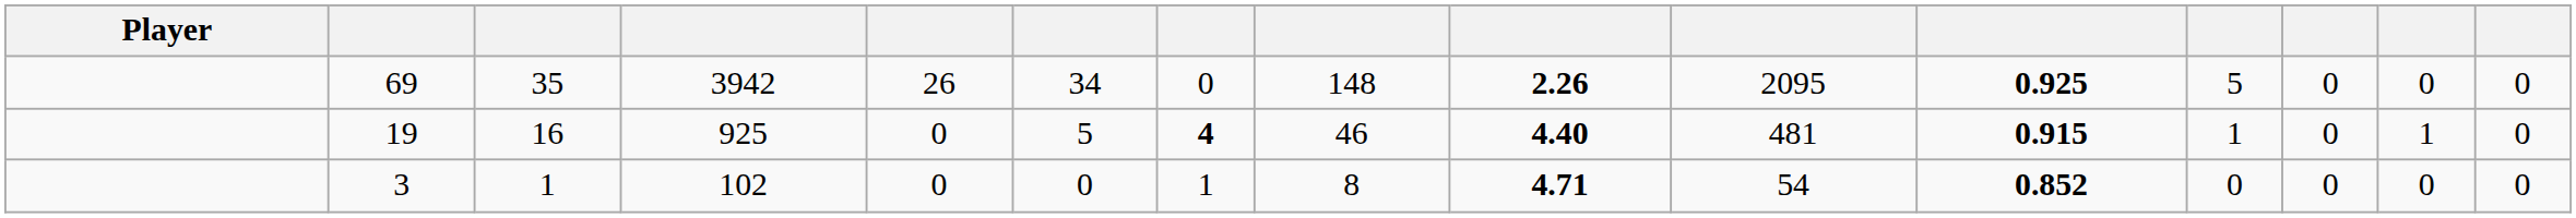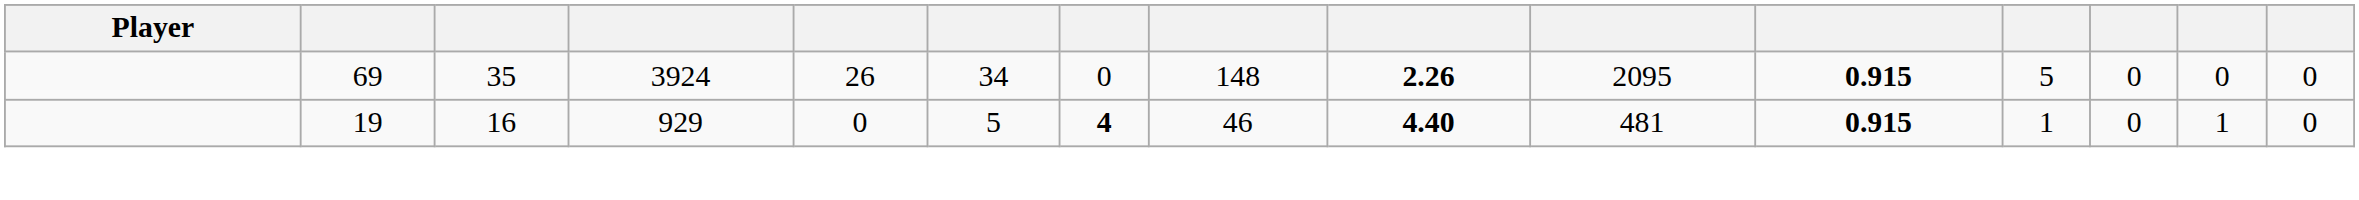 <table class="wikitable sortable" style="width:100%; text-align:center;">
 <tr>
 <th>Player</th>
 <th></th>
 <th></th>
 <th></th>
 <th></th>
 <th></th>
 <th></th>
 <th></th>
 <th></th>
 <th></th>
 <th></th>
 <th></th>
 <th></th>
 <th></th>
 <th></th>
 </tr>
 <tr>
 <td style=white-space:nowrap></td>
 <td>69</td>
 <td>35</td>
-<td>3942</td>
+<td>3924</td>
 <td>26</td>
 <td>34</td>
 <td>0</td>
 <td>148</td>
 <td><strong>2.26</strong></td>
 <td>2095</td>
-<td><strong>0.925</strong></td>
+<td><strong>0.915</strong></td>
 <td>5</td>
 <td>0</td>
 <td>0</td>
 <td>0</td>
 </tr>
 <tr>
 <td style=white-space:nowrap></td>
 <td>19</td>
 <td>16</td>
-<td>925</td>
+<td>929</td>
 <td>0</td>
 <td>5</td>
 <td><strong>4</strong></td>
 <td>46</td>
 <td><strong>4.40</strong></td>
 <td>481</td>
 <td><strong>0.915</strong></td>
 <td>1</td>
 <td>0</td>
 <td>1</td>
 <td>0</td>
 </tr>
-<tr>
-<td style=white-space:nowrap></td>
-<td>3</td>
-<td>1</td>
-<td>102</td>
-<td>0</td>
-<td>0</td>
-<td>1</td>
-<td>8</td>
-<td><strong>4.71</strong></td>
-<td>54</td>
-<td><strong>0.852</strong></td>
-<td>0</td>
-<td>0</td>
-<td>0</td>
-<td>0</td>
-</tr>
 </table>
